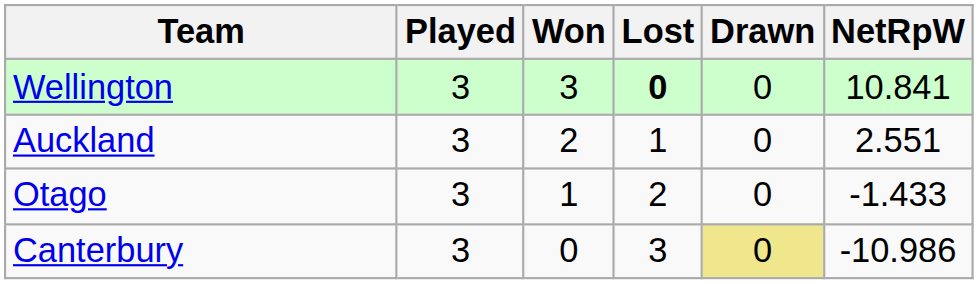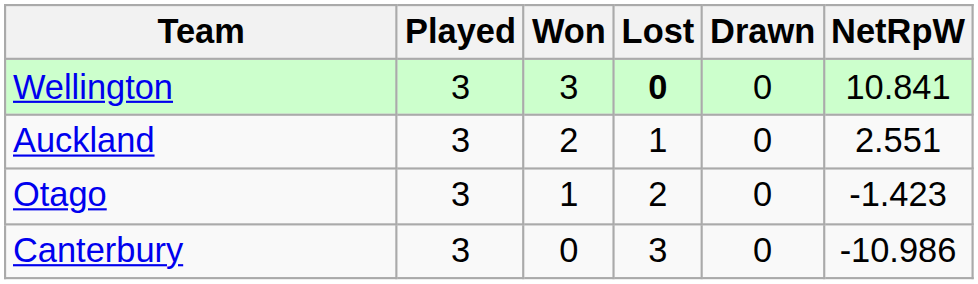 <table class="wikitable" style="text-align:center;">
 <tr>
 <th width=175>Team</th>
 <th style="width:30px;" abbr="Played">Played</th>
 <th style="width:30px;" abbr="Won">Won</th>
 <th style="width:30px;" abbr="Lost">Lost</th>
 <th style="width:30px;" abbr="Drawn">Drawn</th>
 <th style="width:30px;" abbr="NetRpW">NetRpW</th>
 </tr>
 <tr style="background:#cfc">
 <td style="text-align:left;"><a href='#'>Wellington</a></td>
 <td>3</td>
 <td>3</td>
 <td><strong>0</strong></td>
 <td>0</td>
 <td>10.841</td>
 </tr>
 <tr>
 <td style="text-align:left;"><a href='#'>Auckland</a></td>
 <td>3</td>
 <td>2</td>
 <td>1</td>
 <td>0</td>
 <td>2.551</td>
 </tr>
 <tr>
 <td style="text-align:left;"><a href='#'>Otago</a></td>
 <td>3</td>
 <td>1</td>
 <td>2</td>
 <td>0</td>
-<td>-1.433</td>
+<td>-1.423</td>
 </tr>
 <tr>
 <td style="text-align:left;"><a href='#'>Canterbury</a></td>
 <td>3</td>
 <td>0</td>
 <td>3</td>
-<td style="background: khaki;">0</td>
+<td>0</td>
 <td>-10.986</td>
 </tr>
 </table>
